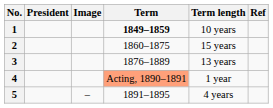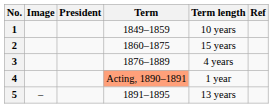 <table class="wikitable sortable" style="text-align:center;" summary= "the first column is the number of the president (in chronological order). The second is an image of the president. The third is the name of the president. The fourth is the term the president served. The fifth is the reference(s) supporting the information.">
 <tr>
 <th scope="col">No.</th>
+<th scope="col">Image</th>
 <th scope="col">President</th>
-<th scope="col">Image</th>
 <th scope="col">Term</th>
 <th scope="col" data-sort-type="number">Term length</th>
 <th scope="col" class="unsortable">Ref</th>
 </tr>
 <tr>
 <th scope="row">1</th>
+<td><br></td>
 <td style="text-align:left;"></td>
-<td><br></td>
-<td><strong>1849–1859</strong></td>
+<td>1849–1859</td>
 <td>10 years</td>
 <td></td>
 </tr>
 <tr>
 <th scope="row">2</th>
+<td><br></td>
 <td style="text-align:left;"></td>
-<td><br></td>
 <td>1860–1875</td>
 <td>15 years</td>
 <td></td>
 </tr>
 <tr>
 <th scope="row">3</th>
+<td><br></td>
 <td style="text-align:left;"></td>
-<td><br></td>
 <td>1876–1889</td>
-<td>13 years</td>
+<td>4 years</td>
 <td></td>
 </tr>
 <tr>
 <th scope="row">4</th>
+<td></td>
 <td style="text-align:left;"></td>
-<td></td>
 <td style="background: lightsalmon;">Acting, 1890–1891</td>
 <td>1 year</td>
 <td></td>
 </tr>
 <tr>
 <th scope="row">5</th>
+<td>–</td>
 <td style="text-align:left;"></td>
-<td>–</td>
 <td>1891–1895</td>
-<td>4 years</td>
+<td>13 years</td>
 <td></td>
 </tr>
 </table>
